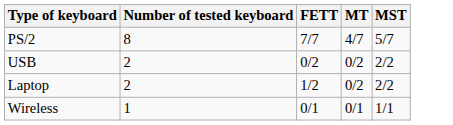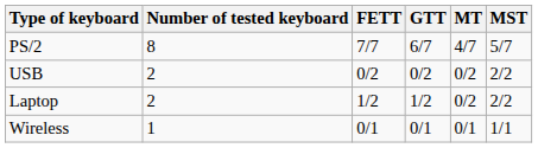 <table class="wikitable">
 <tr>
 <th>Type of keyboard</th>
 <th>Number of tested keyboard</th>
 <th>FETT</th>
+<th>GTT</th>
 <th>MT</th>
 <th>MST</th>
 </tr>
 <tr>
 <td>PS/2</td>
 <td>8</td>
 <td>7/7</td>
+<td>6/7</td>
 <td>4/7</td>
 <td>5/7</td>
 </tr>
 <tr>
 <td>USB</td>
 <td>2</td>
 <td>0/2</td>
 <td>0/2</td>
+<td>0/2</td>
 <td>2/2</td>
 </tr>
 <tr>
 <td>Laptop</td>
 <td>2</td>
+<td>1/2</td>
 <td>1/2</td>
 <td>0/2</td>
 <td>2/2</td>
 </tr>
 <tr>
 <td>Wireless</td>
 <td>1</td>
 <td>0/1</td>
 <td>0/1</td>
+<td>0/1</td>
 <td>1/1</td>
 </tr>
 </table>
